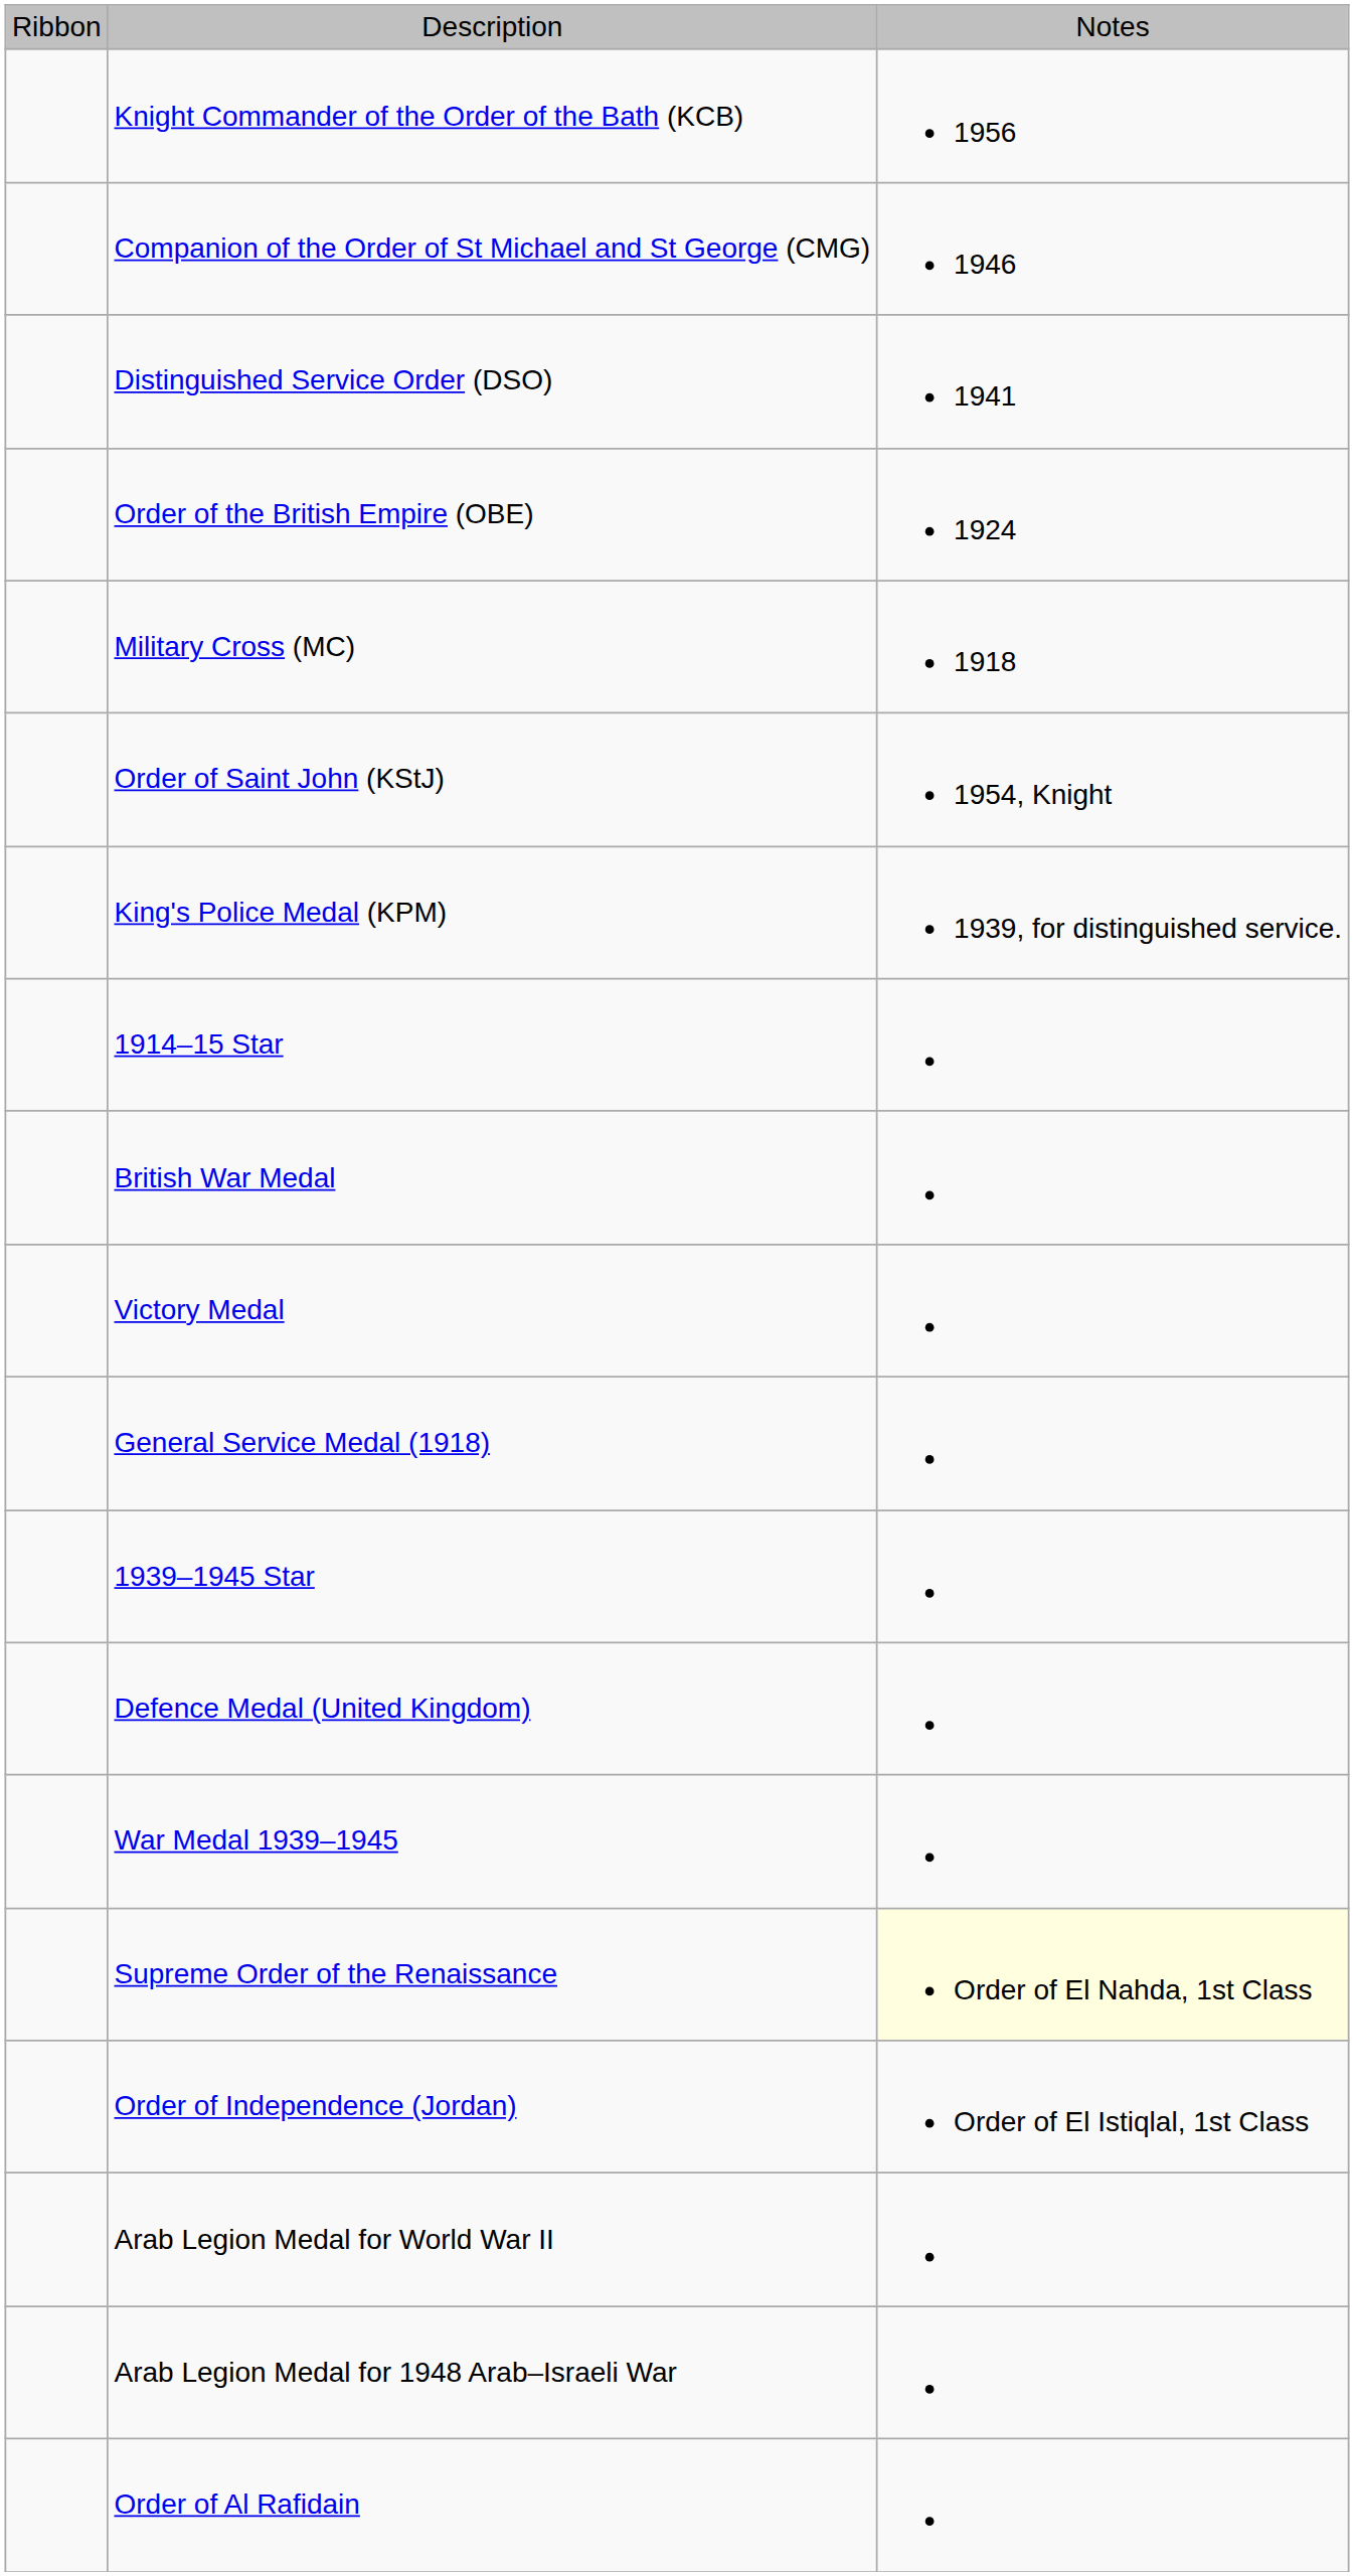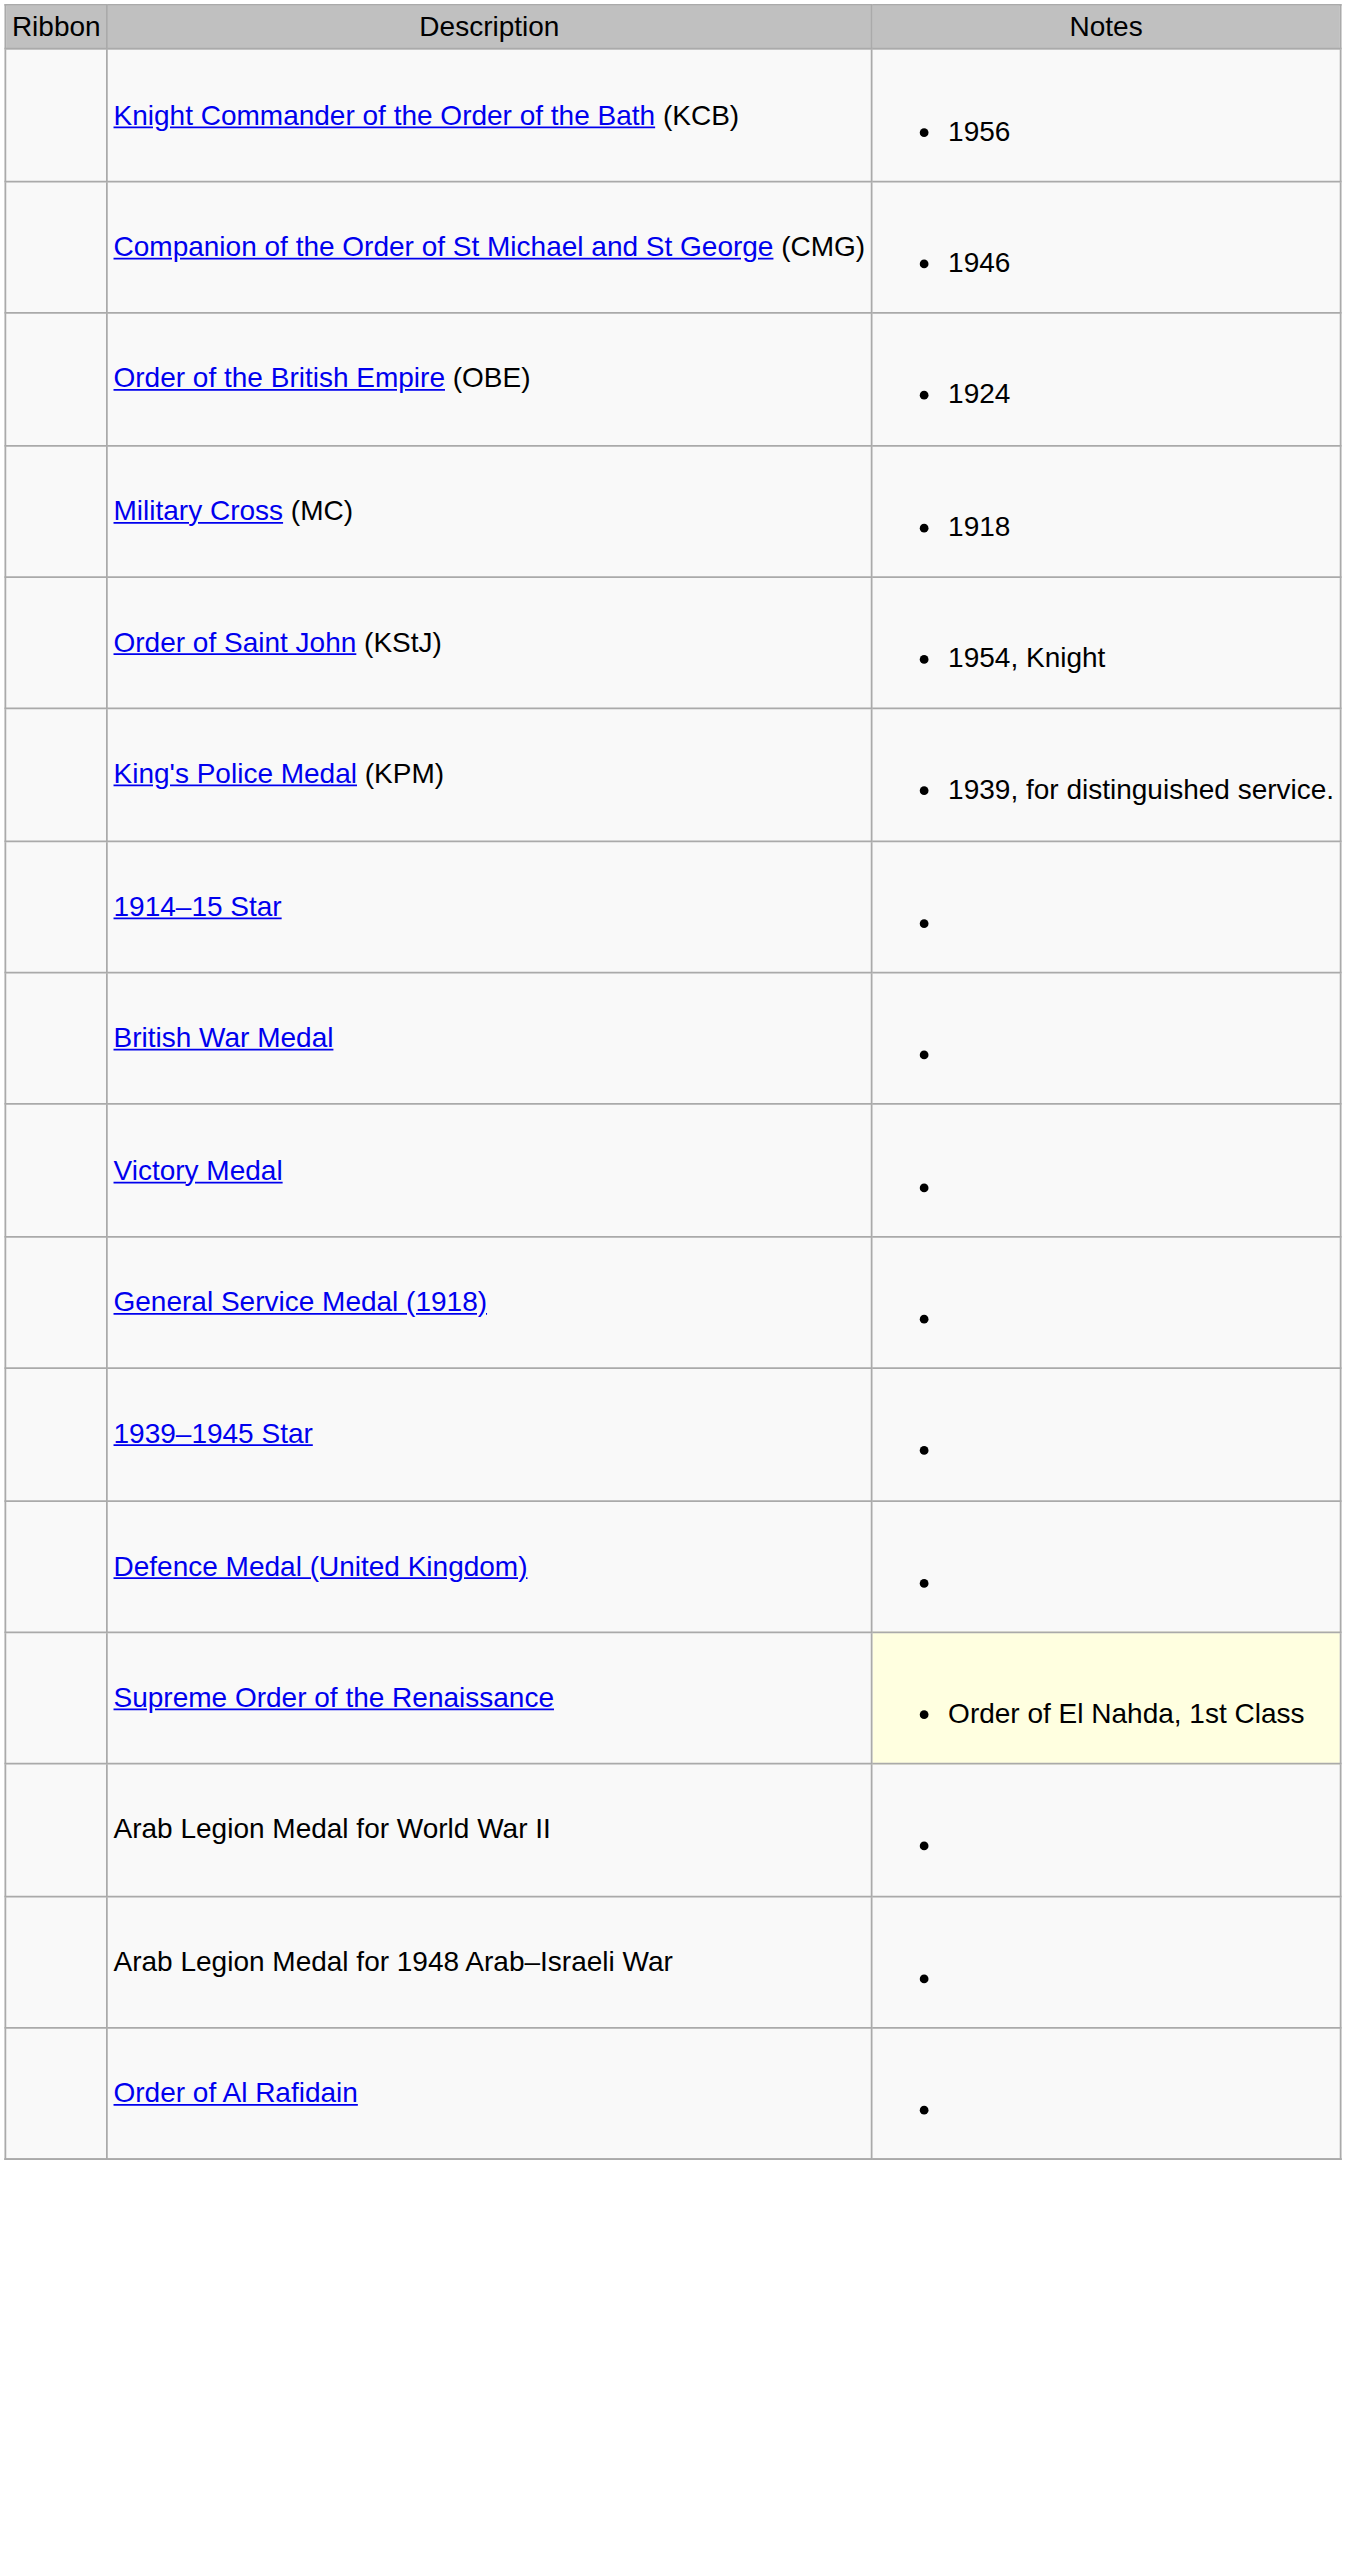 <table class="wikitable" style="margin: 1em auto;">
 <tr style="background:silver;" align="center">
 <td>Ribbon</td>
 <td>Description</td>
 <td>Notes</td>
 </tr>
 <tr>
 <td></td>
 <td><a href='#'>Knight Commander of the Order of the Bath</a> (KCB)</td>
 <td><br><ul><li>1956</li></ul></td>
 </tr>
 <tr>
 <td></td>
 <td><a href='#'>Companion of the Order of St Michael and St George</a> (CMG)</td>
 <td><br><ul><li>1946</li></ul></td>
-</tr>
-<tr>
-<td></td>
-<td><a href='#'>Distinguished Service Order</a> (DSO)</td>
-<td><br><ul><li>1941</li></ul></td>
 </tr>
 <tr>
 <td></td>
 <td><a href='#'>Order of the British Empire</a> (OBE)</td>
 <td><br><ul><li>1924</li></ul></td>
 </tr>
 <tr>
 <td></td>
 <td><a href='#'>Military Cross</a> (MC)</td>
 <td><br><ul><li>1918</li></ul></td>
 </tr>
 <tr>
 <td></td>
 <td><a href='#'>Order of Saint John</a> (KStJ)</td>
 <td><br><ul><li>1954, Knight</li></ul></td>
 </tr>
 <tr>
 <td></td>
 <td><a href='#'>King's Police Medal</a> (KPM)</td>
 <td><br><ul><li>1939, for distinguished service.</li></ul></td>
 </tr>
 <tr>
 <td></td>
 <td><a href='#'>1914–15 Star</a></td>
 <td><br><ul><li></li></ul></td>
 </tr>
 <tr>
 <td></td>
 <td><a href='#'>British War Medal</a></td>
 <td><br><ul><li></li></ul></td>
 </tr>
 <tr>
 <td></td>
 <td><a href='#'>Victory Medal</a></td>
 <td><br><ul><li></li></ul></td>
 </tr>
 <tr>
 <td></td>
 <td><a href='#'>General Service Medal (1918)</a></td>
 <td><br><ul><li></li></ul></td>
 </tr>
 <tr>
 <td></td>
 <td><a href='#'>1939–1945 Star</a></td>
 <td><br><ul><li></li></ul></td>
 </tr>
 <tr>
 <td></td>
 <td><a href='#'>Defence Medal (United Kingdom)</a></td>
 <td><br><ul><li></li></ul></td>
 </tr>
 <tr>
 <td></td>
-<td><a href='#'>War Medal 1939–1945</a></td>
-<td><br><ul><li></li></ul></td>
-</tr>
-<tr>
-<td></td>
 <td><a href='#'>Supreme Order of the Renaissance</a></td>
 <td style="background: lightyellow;"><br><ul><li>Order of El Nahda, 1st Class</li></ul></td>
-</tr>
-<tr>
-<td></td>
-<td><a href='#'>Order of Independence (Jordan)</a></td>
-<td><br><ul><li>Order of El Istiqlal, 1st Class</li></ul></td>
 </tr>
 <tr>
 <td></td>
 <td>Arab Legion Medal for World War II</td>
 <td><br><ul><li></li></ul></td>
 </tr>
 <tr>
 <td></td>
 <td>Arab Legion Medal for 1948 Arab–Israeli War</td>
 <td><br><ul><li></li></ul></td>
 </tr>
 <tr>
 <td></td>
 <td><a href='#'>Order of Al Rafidain</a></td>
 <td><br><ul><li></li></ul></td>
 </tr>
 <tr>
 </tr>
 </table>
